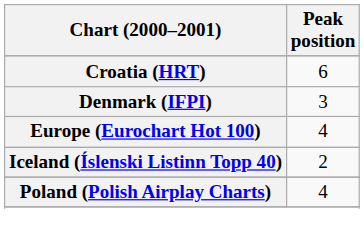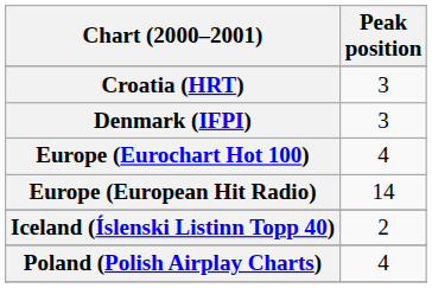 <table class="wikitable sortable plainrowheaders" style="text-align:center">
 <tr>
 <th>Chart (2000–2001)</th>
 <th>Peak<br>position</th>
 </tr>
 <tr>
 </tr>
 <tr>
 </tr>
 <tr>
 </tr>
 <tr>
 <th scope="row">Croatia (<a href='#'>HRT</a>)</th>
-<td>6</td>
+<td>3</td>
 </tr>
 <tr>
 <th scope="row">Denmark (<a href='#'>IFPI</a>)</th>
 <td>3</td>
 </tr>
 <tr>
 <th scope="row">Europe (<a href='#'>Eurochart Hot 100</a>)</th>
 <td>4</td>
+</tr>
+<tr>
+<th scope="row">Europe (European Hit Radio)</th>
+<td>14</td>
 </tr>
 <tr>
 </tr>
 <tr>
 <th scope="row">Iceland (<a href='#'>Íslenski Listinn Topp 40</a>)</th>
 <td>2</td>
 </tr>
 <tr>
 </tr>
 <tr>
 </tr>
 <tr>
 </tr>
 <tr>
 </tr>
 <tr>
 </tr>
 <tr>
 </tr>
 <tr>
 <th scope="row">Poland (<a href='#'>Polish Airplay Charts</a>)</th>
 <td>4</td>
 </tr>
 <tr>
 </tr>
 <tr>
 </tr>
 <tr>
 </tr>
 <tr>
 </tr>
 </table>
